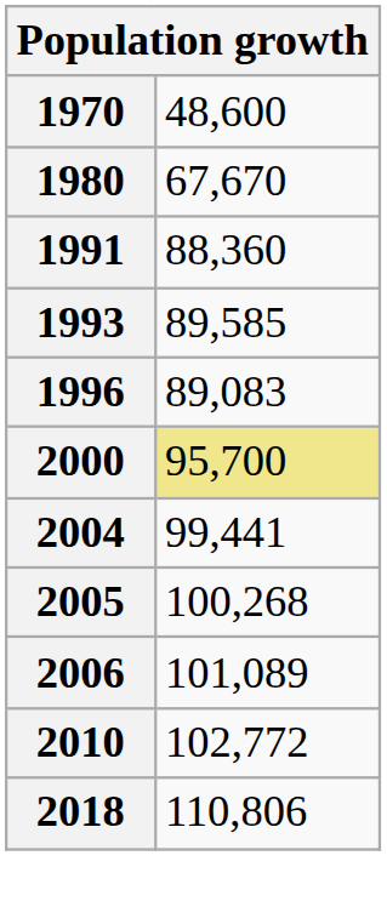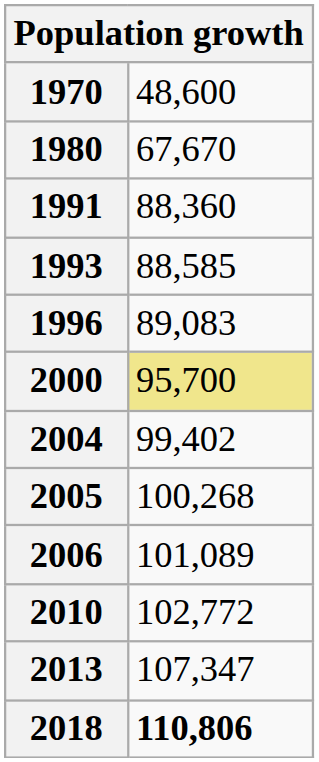 <table class="wikitable">
 <tr>
 <th colspan=2>Population growth</th>
 </tr>
 <tr>
 <th>1970</th>
 <td>48,600</td>
 </tr>
 <tr>
 <th>1980</th>
 <td>67,670</td>
 </tr>
 <tr>
 <th>1991</th>
 <td>88,360</td>
 </tr>
 <tr>
 <th>1993</th>
-<td>89,585</td>
+<td>88,585</td>
 </tr>
 <tr>
 <th>1996</th>
 <td>89,083</td>
 </tr>
 <tr>
 <th>2000</th>
 <td style="background: khaki;">95,700</td>
 </tr>
 <tr>
 <th>2004</th>
-<td>99,441</td>
+<td>99,402</td>
 </tr>
 <tr>
 <th>2005</th>
 <td>100,268</td>
 </tr>
 <tr>
 <th>2006</th>
 <td>101,089</td>
 </tr>
 <tr>
 <th>2010</th>
 <td>102,772</td>
 </tr>
 <tr>
+<th>2013</th>
+<td>107,347</td>
+</tr>
+<tr>
 <th>2018</th>
-<td>110,806</td>
+<td><strong>110,806</strong></td>
 </tr>
 </table>
